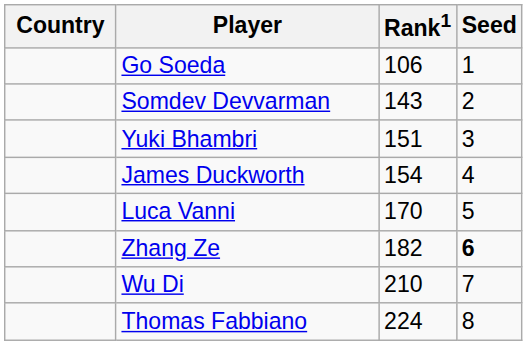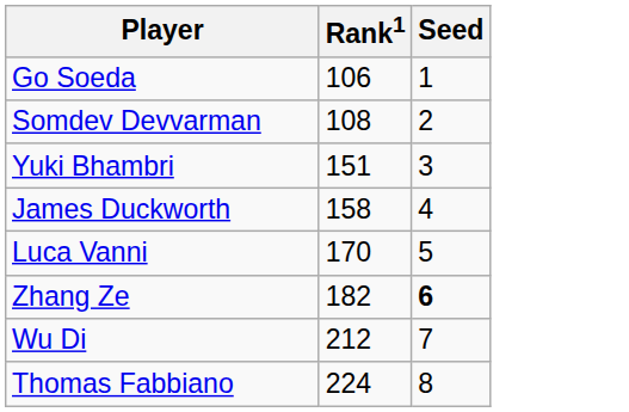 <table class="sortable wikitable">
 <tr>
-<th width="70">Country</th>
 <th width="175">Player</th>
 <th>Rank<sup>1</sup></th>
 <th>Seed</th>
 </tr>
 <tr>
-<td></td>
 <td><a href='#'>Go Soeda</a></td>
 <td>106</td>
 <td>1</td>
 </tr>
 <tr>
-<td></td>
 <td><a href='#'>Somdev Devvarman</a></td>
-<td>143</td>
+<td>108</td>
 <td>2</td>
 </tr>
 <tr>
-<td></td>
 <td><a href='#'>Yuki Bhambri</a></td>
 <td>151</td>
 <td>3</td>
 </tr>
 <tr>
-<td></td>
 <td><a href='#'>James Duckworth</a></td>
-<td>154</td>
+<td>158</td>
 <td>4</td>
 </tr>
 <tr>
-<td></td>
 <td><a href='#'>Luca Vanni</a></td>
 <td>170</td>
 <td>5</td>
 </tr>
 <tr>
-<td></td>
 <td><a href='#'>Zhang Ze</a></td>
 <td>182</td>
 <td><strong>6</strong></td>
 </tr>
 <tr>
-<td></td>
 <td><a href='#'>Wu Di</a></td>
-<td>210</td>
+<td>212</td>
 <td>7</td>
 </tr>
 <tr>
-<td></td>
 <td><a href='#'>Thomas Fabbiano</a></td>
 <td>224</td>
 <td>8</td>
 </tr>
 </table>
